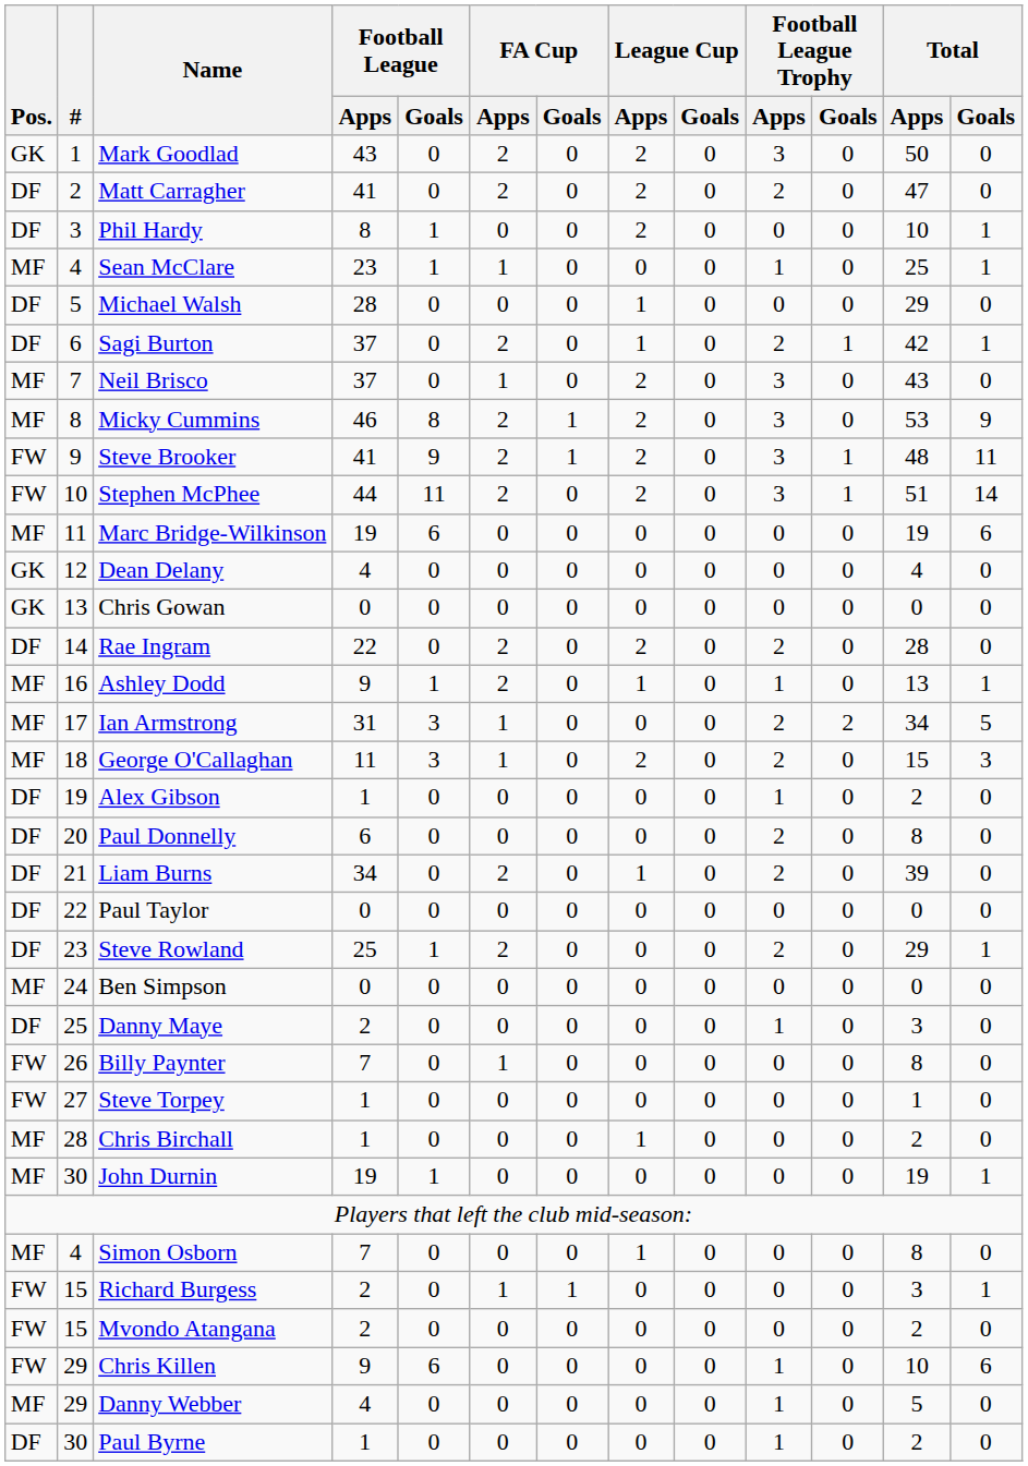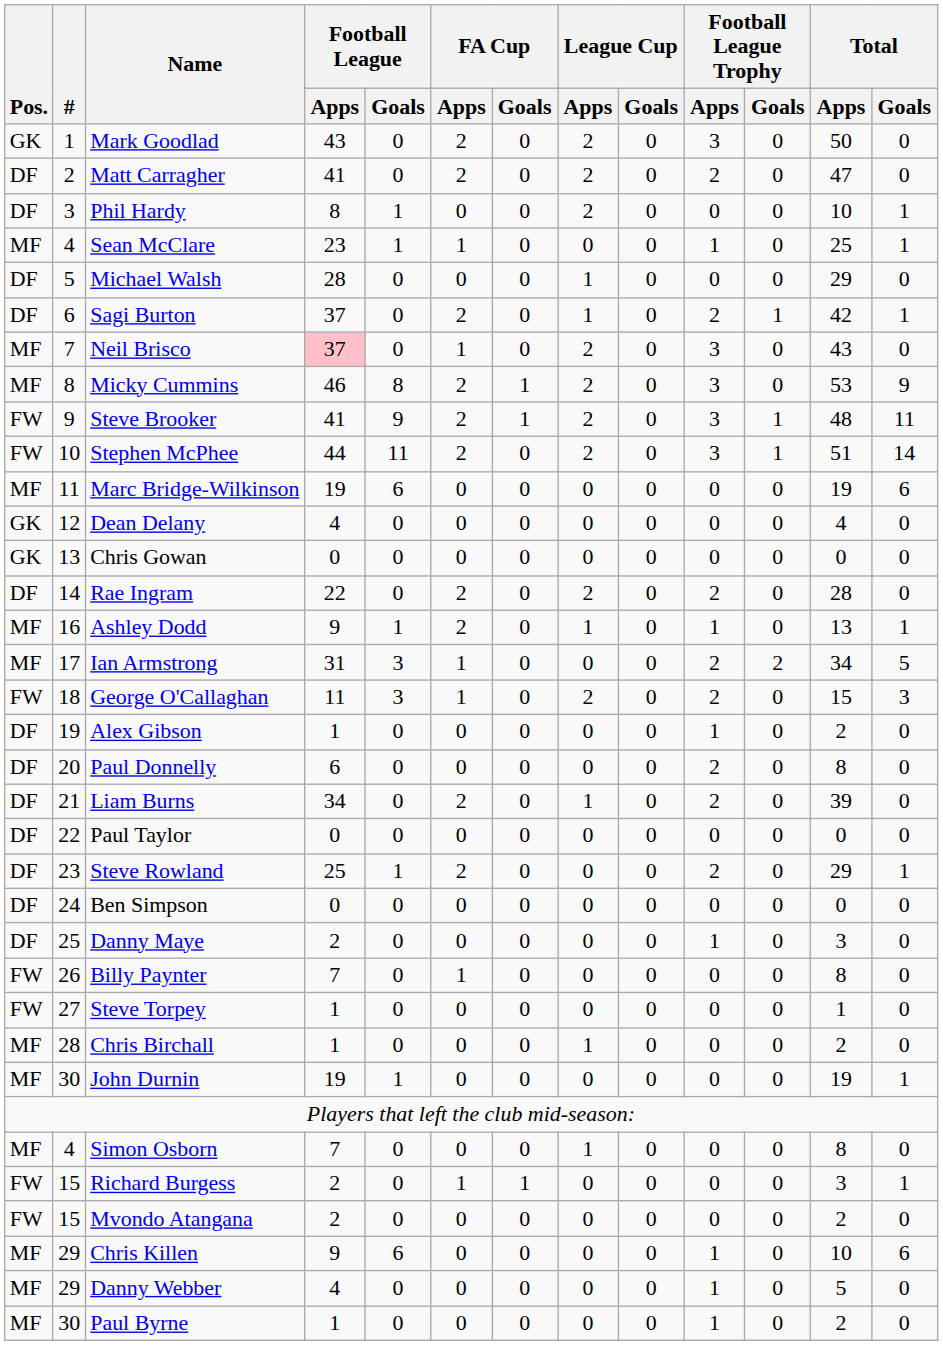 <table class="wikitable" style="text-align:center">
 <tr>
 <th rowspan="2" valign="bottom">Pos.</th>
 <th rowspan="2" valign="bottom">#</th>
 <th rowspan="2">Name</th>
 <th colspan="2" width="85">Football League</th>
 <th colspan="2" width="85">FA Cup</th>
 <th colspan="2" width="85">League Cup</th>
 <th colspan="2" width="85">Football League Trophy</th>
 <th colspan="2" width="85">Total</th>
 </tr>
 <tr>
 <th>Apps</th>
 <th>Goals</th>
 <th>Apps</th>
 <th>Goals</th>
 <th>Apps</th>
 <th>Goals</th>
 <th>Apps</th>
 <th>Goals</th>
 <th>Apps</th>
 <th>Goals</th>
 </tr>
 <tr>
 <td align="left">GK</td>
 <td>1</td>
 <td align="left"> <a href='#'>Mark Goodlad</a></td>
 <td>43</td>
 <td>0</td>
 <td>2</td>
 <td>0</td>
 <td>2</td>
 <td>0</td>
 <td>3</td>
 <td>0</td>
 <td>50</td>
 <td>0</td>
 </tr>
 <tr>
 <td align="left">DF</td>
 <td>2</td>
 <td align="left"> <a href='#'>Matt Carragher</a></td>
 <td>41</td>
 <td>0</td>
 <td>2</td>
 <td>0</td>
 <td>2</td>
 <td>0</td>
 <td>2</td>
 <td>0</td>
 <td>47</td>
 <td>0</td>
 </tr>
 <tr>
 <td align="left">DF</td>
 <td>3</td>
 <td align="left"> <a href='#'>Phil Hardy</a></td>
 <td>8</td>
 <td>1</td>
 <td>0</td>
 <td>0</td>
 <td>2</td>
 <td>0</td>
 <td>0</td>
 <td>0</td>
 <td>10</td>
 <td>1</td>
 </tr>
 <tr>
 <td align="left">MF</td>
 <td>4</td>
 <td align="left"> <a href='#'>Sean McClare</a></td>
 <td>23</td>
 <td>1</td>
 <td>1</td>
 <td>0</td>
 <td>0</td>
 <td>0</td>
 <td>1</td>
 <td>0</td>
 <td>25</td>
 <td>1</td>
 </tr>
 <tr>
 <td align="left">DF</td>
 <td>5</td>
 <td align="left"> <a href='#'>Michael Walsh</a></td>
 <td>28</td>
 <td>0</td>
 <td>0</td>
 <td>0</td>
 <td>1</td>
 <td>0</td>
 <td>0</td>
 <td>0</td>
 <td>29</td>
 <td>0</td>
 </tr>
 <tr>
 <td align="left">DF</td>
 <td>6</td>
 <td align="left"> <a href='#'>Sagi Burton</a></td>
 <td>37</td>
 <td>0</td>
 <td>2</td>
 <td>0</td>
 <td>1</td>
 <td>0</td>
 <td>2</td>
 <td>1</td>
 <td>42</td>
 <td>1</td>
 </tr>
 <tr>
 <td align="left">MF</td>
 <td>7</td>
 <td align="left"> <a href='#'>Neil Brisco</a></td>
-<td>37</td>
+<td style="background: pink;">37</td>
 <td>0</td>
 <td>1</td>
 <td>0</td>
 <td>2</td>
 <td>0</td>
 <td>3</td>
 <td>0</td>
 <td>43</td>
 <td>0</td>
 </tr>
 <tr>
 <td align="left">MF</td>
 <td>8</td>
 <td align="left"> <a href='#'>Micky Cummins</a></td>
 <td>46</td>
 <td>8</td>
 <td>2</td>
 <td>1</td>
 <td>2</td>
 <td>0</td>
 <td>3</td>
 <td>0</td>
 <td>53</td>
 <td>9</td>
 </tr>
 <tr>
 <td align="left">FW</td>
 <td>9</td>
 <td align="left"> <a href='#'>Steve Brooker</a></td>
 <td>41</td>
 <td>9</td>
 <td>2</td>
 <td>1</td>
 <td>2</td>
 <td>0</td>
 <td>3</td>
 <td>1</td>
 <td>48</td>
 <td>11</td>
 </tr>
 <tr>
 <td align="left">FW</td>
 <td>10</td>
 <td align="left"> <a href='#'>Stephen McPhee</a></td>
 <td>44</td>
 <td>11</td>
 <td>2</td>
 <td>0</td>
 <td>2</td>
 <td>0</td>
 <td>3</td>
 <td>1</td>
 <td>51</td>
 <td>14</td>
 </tr>
 <tr>
 <td align="left">MF</td>
 <td>11</td>
 <td align="left"> <a href='#'>Marc Bridge-Wilkinson</a></td>
 <td>19</td>
 <td>6</td>
 <td>0</td>
 <td>0</td>
 <td>0</td>
 <td>0</td>
 <td>0</td>
 <td>0</td>
 <td>19</td>
 <td>6</td>
 </tr>
 <tr>
 <td align="left">GK</td>
 <td>12</td>
 <td align="left"> <a href='#'>Dean Delany</a></td>
 <td>4</td>
 <td>0</td>
 <td>0</td>
 <td>0</td>
 <td>0</td>
 <td>0</td>
 <td>0</td>
 <td>0</td>
 <td>4</td>
 <td>0</td>
 </tr>
 <tr>
 <td align="left">GK</td>
 <td>13</td>
 <td align="left"> Chris Gowan</td>
 <td>0</td>
 <td>0</td>
 <td>0</td>
 <td>0</td>
 <td>0</td>
 <td>0</td>
 <td>0</td>
 <td>0</td>
 <td>0</td>
 <td>0</td>
 </tr>
 <tr>
 <td align="left">DF</td>
 <td>14</td>
 <td align="left"> <a href='#'>Rae Ingram</a></td>
 <td>22</td>
 <td>0</td>
 <td>2</td>
 <td>0</td>
 <td>2</td>
 <td>0</td>
 <td>2</td>
 <td>0</td>
 <td>28</td>
 <td>0</td>
 </tr>
 <tr>
 <td align="left">MF</td>
 <td>16</td>
 <td align="left"> <a href='#'>Ashley Dodd</a></td>
 <td>9</td>
 <td>1</td>
 <td>2</td>
 <td>0</td>
 <td>1</td>
 <td>0</td>
 <td>1</td>
 <td>0</td>
 <td>13</td>
 <td>1</td>
 </tr>
 <tr>
 <td align="left">MF</td>
 <td>17</td>
 <td align="left"> <a href='#'>Ian Armstrong</a></td>
 <td>31</td>
 <td>3</td>
 <td>1</td>
 <td>0</td>
 <td>0</td>
 <td>0</td>
 <td>2</td>
 <td>2</td>
 <td>34</td>
 <td>5</td>
 </tr>
 <tr>
-<td align="left">MF</td>
+<td align="left">FW</td>
 <td>18</td>
 <td align="left"> <a href='#'>George O'Callaghan</a></td>
 <td>11</td>
 <td>3</td>
 <td>1</td>
 <td>0</td>
 <td>2</td>
 <td>0</td>
 <td>2</td>
 <td>0</td>
 <td>15</td>
 <td>3</td>
 </tr>
 <tr>
 <td align="left">DF</td>
 <td>19</td>
 <td align="left"> <a href='#'>Alex Gibson</a></td>
 <td>1</td>
 <td>0</td>
 <td>0</td>
 <td>0</td>
 <td>0</td>
 <td>0</td>
 <td>1</td>
 <td>0</td>
 <td>2</td>
 <td>0</td>
 </tr>
 <tr>
 <td align="left">DF</td>
 <td>20</td>
 <td align="left"> <a href='#'>Paul Donnelly</a></td>
 <td>6</td>
 <td>0</td>
 <td>0</td>
 <td>0</td>
 <td>0</td>
 <td>0</td>
 <td>2</td>
 <td>0</td>
 <td>8</td>
 <td>0</td>
 </tr>
 <tr>
 <td align="left">DF</td>
 <td>21</td>
 <td align="left"> <a href='#'>Liam Burns</a></td>
 <td>34</td>
 <td>0</td>
 <td>2</td>
 <td>0</td>
 <td>1</td>
 <td>0</td>
 <td>2</td>
 <td>0</td>
 <td>39</td>
 <td>0</td>
 </tr>
 <tr>
 <td align="left">DF</td>
 <td>22</td>
 <td align="left"> Paul Taylor</td>
 <td>0</td>
 <td>0</td>
 <td>0</td>
 <td>0</td>
 <td>0</td>
 <td>0</td>
 <td>0</td>
 <td>0</td>
 <td>0</td>
 <td>0</td>
 </tr>
 <tr>
 <td align="left">DF</td>
 <td>23</td>
 <td align="left"> <a href='#'>Steve Rowland</a></td>
 <td>25</td>
 <td>1</td>
 <td>2</td>
 <td>0</td>
 <td>0</td>
 <td>0</td>
 <td>2</td>
 <td>0</td>
 <td>29</td>
 <td>1</td>
 </tr>
 <tr>
-<td align="left">MF</td>
+<td align="left">DF</td>
 <td>24</td>
 <td align="left"> Ben Simpson</td>
 <td>0</td>
 <td>0</td>
 <td>0</td>
 <td>0</td>
 <td>0</td>
 <td>0</td>
 <td>0</td>
 <td>0</td>
 <td>0</td>
 <td>0</td>
 </tr>
 <tr>
 <td align="left">DF</td>
 <td>25</td>
 <td align="left"> <a href='#'>Danny Maye</a></td>
 <td>2</td>
 <td>0</td>
 <td>0</td>
 <td>0</td>
 <td>0</td>
 <td>0</td>
 <td>1</td>
 <td>0</td>
 <td>3</td>
 <td>0</td>
 </tr>
 <tr>
 <td align="left">FW</td>
 <td>26</td>
 <td align="left"> <a href='#'>Billy Paynter</a></td>
 <td>7</td>
 <td>0</td>
 <td>1</td>
 <td>0</td>
 <td>0</td>
 <td>0</td>
 <td>0</td>
 <td>0</td>
 <td>8</td>
 <td>0</td>
 </tr>
 <tr>
 <td align="left">FW</td>
 <td>27</td>
 <td align="left"> <a href='#'>Steve Torpey</a></td>
 <td>1</td>
 <td>0</td>
 <td>0</td>
 <td>0</td>
 <td>0</td>
 <td>0</td>
 <td>0</td>
 <td>0</td>
 <td>1</td>
 <td>0</td>
 </tr>
 <tr>
 <td align="left">MF</td>
 <td>28</td>
 <td align="left"> <a href='#'>Chris Birchall</a></td>
 <td>1</td>
 <td>0</td>
 <td>0</td>
 <td>0</td>
 <td>1</td>
 <td>0</td>
 <td>0</td>
 <td>0</td>
 <td>2</td>
 <td>0</td>
 </tr>
 <tr>
 <td align="left">MF</td>
 <td>30</td>
 <td align="left"> <a href='#'>John Durnin</a></td>
 <td>19</td>
 <td>1</td>
 <td>0</td>
 <td>0</td>
 <td>0</td>
 <td>0</td>
 <td>0</td>
 <td>0</td>
 <td>19</td>
 <td>1</td>
 </tr>
 <tr>
 <td colspan="14"><em>Players that left the club mid-season:</em></td>
 </tr>
 <tr>
 <td align="left">MF</td>
 <td>4</td>
 <td align="left"> <a href='#'>Simon Osborn</a></td>
 <td>7</td>
 <td>0</td>
 <td>0</td>
 <td>0</td>
 <td>1</td>
 <td>0</td>
 <td>0</td>
 <td>0</td>
 <td>8</td>
 <td>0</td>
 </tr>
 <tr>
 <td align="left">FW</td>
 <td>15</td>
 <td align="left"> <a href='#'>Richard Burgess</a></td>
 <td>2</td>
 <td>0</td>
 <td>1</td>
 <td>1</td>
 <td>0</td>
 <td>0</td>
 <td>0</td>
 <td>0</td>
 <td>3</td>
 <td>1</td>
 </tr>
 <tr>
 <td align="left">FW</td>
 <td>15</td>
 <td align="left"> <a href='#'>Mvondo Atangana</a></td>
 <td>2</td>
 <td>0</td>
 <td>0</td>
 <td>0</td>
 <td>0</td>
 <td>0</td>
 <td>0</td>
 <td>0</td>
 <td>2</td>
 <td>0</td>
 </tr>
 <tr>
-<td align="left">FW</td>
+<td align="left">MF</td>
 <td>29</td>
 <td align="left"> <a href='#'>Chris Killen</a></td>
 <td>9</td>
 <td>6</td>
 <td>0</td>
 <td>0</td>
 <td>0</td>
 <td>0</td>
 <td>1</td>
 <td>0</td>
 <td>10</td>
 <td>6</td>
 </tr>
 <tr>
 <td align="left">MF</td>
 <td>29</td>
 <td align="left"> <a href='#'>Danny Webber</a></td>
 <td>4</td>
 <td>0</td>
 <td>0</td>
 <td>0</td>
 <td>0</td>
 <td>0</td>
 <td>1</td>
 <td>0</td>
 <td>5</td>
 <td>0</td>
 </tr>
 <tr>
-<td align="left">DF</td>
+<td align="left">MF</td>
 <td>30</td>
 <td align="left"> <a href='#'>Paul Byrne</a></td>
 <td>1</td>
 <td>0</td>
 <td>0</td>
 <td>0</td>
 <td>0</td>
 <td>0</td>
 <td>1</td>
 <td>0</td>
 <td>2</td>
 <td>0</td>
 </tr>
 <tr>
 </tr>
 </table>
